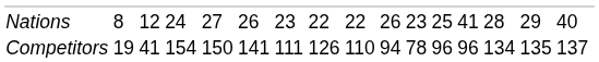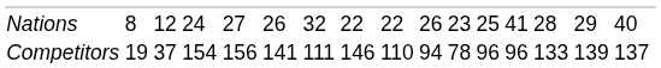 <table>
 <tr>
 </tr>
 <tr>
 </tr>
 <tr>
 </tr>
 <tr>
 </tr>
 <tr>
 </tr>
 <tr>
 </tr>
 <tr>
 </tr>
 <tr>
 </tr>
 <tr>
 </tr>
 <tr>
 </tr>
 <tr>
 </tr>
 <tr>
 </tr>
 <tr>
 </tr>
 <tr>
 </tr>
 <tr>
 </tr>
 <tr>
 </tr>
 <tr>
 </tr>
 <tr>
 </tr>
 <tr>
 </tr>
 <tr>
 </tr>
 <tr>
 </tr>
 <tr>
 </tr>
 <tr>
 </tr>
 <tr>
 </tr>
 <tr>
 </tr>
 <tr>
 </tr>
 <tr>
 </tr>
 <tr>
 </tr>
 <tr>
 </tr>
 <tr>
 </tr>
 <tr>
 </tr>
 <tr>
 </tr>
 <tr>
 </tr>
 <tr>
 </tr>
 <tr>
 </tr>
 <tr>
 </tr>
 <tr>
 </tr>
 <tr>
 </tr>
 <tr>
 </tr>
 <tr>
 </tr>
 <tr>
 </tr>
 <tr>
 </tr>
 <tr>
 </tr>
 <tr>
 </tr>
 <tr>
 </tr>
 <tr>
 </tr>
 <tr>
 </tr>
 <tr>
 </tr>
 <tr>
 </tr>
 <tr>
 </tr>
 <tr>
 </tr>
 <tr>
 </tr>
 <tr>
 </tr>
 <tr>
 </tr>
 <tr>
 </tr>
 <tr>
 </tr>
 <tr>
 </tr>
 <tr>
 </tr>
 <tr>
 </tr>
 <tr>
 </tr>
 <tr>
 </tr>
 <tr>
 </tr>
 <tr>
 </tr>
 <tr>
 </tr>
 <tr>
 </tr>
 <tr>
 <td colspan=30 bgcolor=lightgray></td>
 </tr>
 <tr>
 <td align=left><em>Nations</em></td>
 <td>8</td>
 <td>12</td>
 <td>24</td>
 <td>27</td>
 <td>26</td>
-<td>23</td>
+<td>32</td>
 <td>22</td>
 <td>22</td>
 <td>26</td>
 <td>23</td>
 <td>25</td>
 <td>41</td>
 <td>28</td>
 <td>29</td>
 <td>40</td>
 <td></td>
 </tr>
 <tr>
 <td align=left><em>Competitors</em></td>
 <td>19</td>
-<td>41</td>
+<td>37</td>
 <td>154</td>
-<td>150</td>
+<td>156</td>
 <td>141</td>
 <td>111</td>
-<td>126</td>
+<td>146</td>
 <td>110</td>
 <td>94</td>
 <td>78</td>
 <td>96</td>
 <td>96</td>
-<td>134</td>
-<td>135</td>
+<td>133</td>
+<td>139</td>
 <td>137</td>
 <td></td>
 </tr>
 <tr>
 </tr>
 </table>
